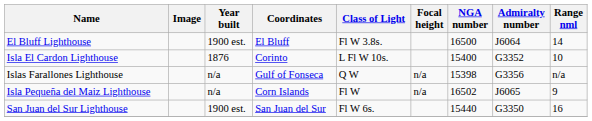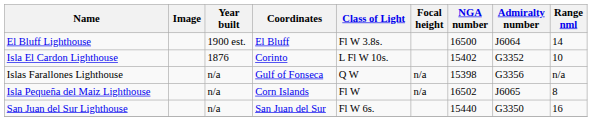 <table class="wikitable sortable" style="width:100%">
 <tr>
 <th>Name</th>
 <th>Image</th>
 <th>Year<br>built</th>
 <th>Coordinates</th>
 <th><a href='#'>Class of Light</a></th>
 <th>Focal<br>height</th>
 <th><a href='#'>NGA</a><br>number</th>
 <th><a href='#'>Admiralty</a><br>number</th>
 <th>Range<br><a href='#'>nml</a></th>
 </tr>
 <tr>
 <td><a href='#'>El Bluff Lighthouse</a></td>
 <td></td>
 <td>1900 est.</td>
 <td><a href='#'>El Bluff</a><br></td>
 <td>Fl W 3.8s.</td>
 <td></td>
 <td>16500</td>
 <td>J6064</td>
 <td>14</td>
 </tr>
 <tr>
 <td><a href='#'>Isla El Cardon Lighthouse</a></td>
 <td></td>
 <td>1876</td>
 <td><a href='#'>Corinto</a><br></td>
 <td>L Fl W 10s.</td>
 <td></td>
-<td>15400</td>
+<td>15402</td>
 <td>G3352</td>
 <td>10</td>
 </tr>
 <tr>
 <td>Islas Farallones Lighthouse</td>
 <td> </td>
 <td>n/a</td>
 <td><a href='#'>Gulf of Fonseca</a><br> </td>
 <td>Q W</td>
 <td>n/a</td>
 <td>15398</td>
 <td>G3356</td>
 <td>n/a</td>
 </tr>
 <tr>
 <td><a href='#'>Isla Pequeña del Maiz Lighthouse</a></td>
 <td></td>
 <td>n/a</td>
 <td><a href='#'>Corn Islands</a><br></td>
 <td>Fl W</td>
 <td>n/a</td>
 <td>16502</td>
 <td>J6065</td>
-<td>9</td>
+<td>8</td>
 </tr>
 <tr>
 <td><a href='#'>San Juan del Sur Lighthouse</a></td>
 <td> </td>
-<td>1900 est.</td>
+<td>n/a</td>
 <td><a href='#'>San Juan del Sur</a><br></td>
 <td>Fl W 6s.</td>
 <td></td>
 <td>15440</td>
 <td>G3350</td>
 <td>16</td>
 </tr>
 <tr>
 </tr>
 </table>
